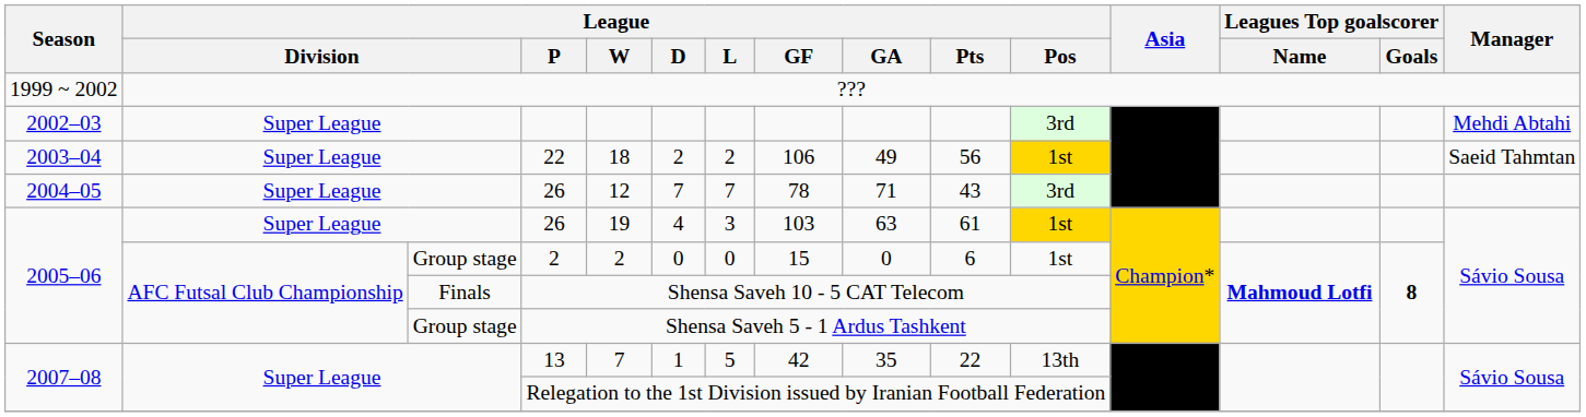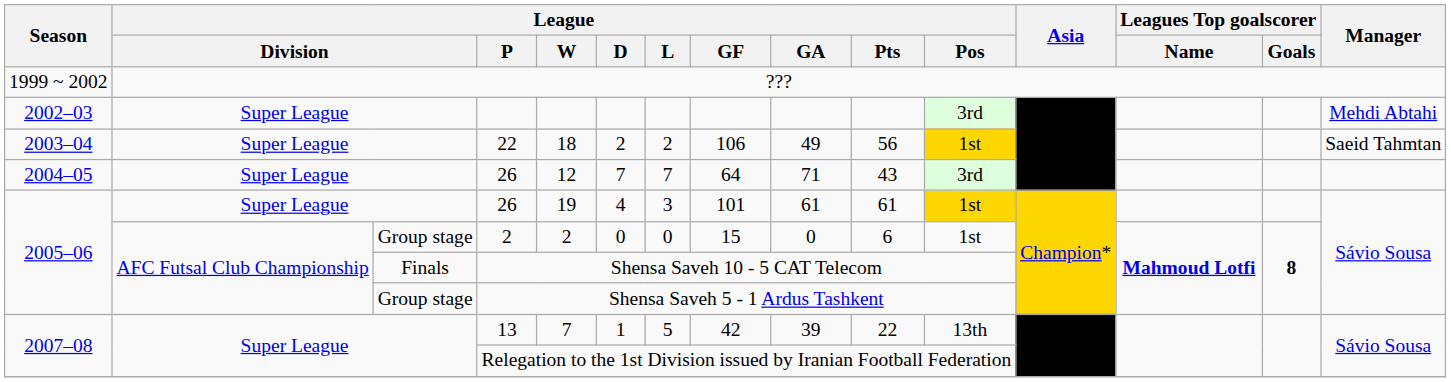 <table class="wikitable" style="text-align: center">
 <tr>
 <th rowspan=2>Season</th>
 <th colspan=10>League</th>
 <th rowspan=2><a href='#'>Asia</a></th>
 <th colspan=2>Leagues Top goalscorer</th>
 <th rowspan=2>Manager</th>
 </tr>
 <tr>
 <th colspan=2>Division</th>
 <th>P</th>
 <th>W</th>
 <th>D</th>
 <th>L</th>
 <th>GF</th>
 <th>GA</th>
 <th>Pts</th>
 <th>Pos</th>
 <th>Name</th>
 <th>Goals</th>
 </tr>
 <tr>
 <td>1999 ~ 2002</td>
 <td colspan=14>???</td>
 </tr>
 <tr>
 <td><a href='#'>2002–03</a></td>
 <td colspan=2><a href='#'>Super League</a></td>
 <td></td>
 <td></td>
 <td></td>
 <td></td>
 <td></td>
 <td></td>
 <td></td>
 <td bgcolor=#DDFFDD>3rd</td>
 <td rowspan=3 bgcolor=black></td>
 <td></td>
 <td></td>
 <td> <a href='#'>Mehdi Abtahi</a></td>
 </tr>
 <tr>
 <td><a href='#'>2003–04</a></td>
 <td colspan=2><a href='#'>Super League</a></td>
 <td>22</td>
 <td>18</td>
 <td>2</td>
 <td>2</td>
 <td>106</td>
 <td>49</td>
 <td>56</td>
 <td bgcolor=gold>1st</td>
 <td></td>
 <td></td>
 <td> Saeid Tahmtan</td>
 </tr>
 <tr>
 <td><a href='#'>2004–05</a></td>
 <td colspan=2><a href='#'>Super League</a></td>
 <td>26</td>
 <td>12</td>
 <td>7</td>
 <td>7</td>
-<td>78</td>
+<td>64</td>
 <td>71</td>
 <td>43</td>
 <td bgcolor=#DDFFDD>3rd</td>
 <td></td>
 <td></td>
 <td></td>
 </tr>
 <tr>
 <td rowspan=4><a href='#'>2005–06</a></td>
 <td colspan=2><a href='#'>Super League</a></td>
 <td>26</td>
 <td>19</td>
 <td>4</td>
 <td>3</td>
-<td>103</td>
-<td>63</td>
+<td>101</td>
+<td>61</td>
 <td>61</td>
 <td bgcolor=gold>1st</td>
 <td rowspan=4 bgcolor=gold><a href='#'>Champion</a>*</td>
 <td></td>
 <td></td>
 <td rowspan=4> <a href='#'>Sávio Sousa</a></td>
 </tr>
 <tr>
 <td rowspan=3><a href='#'>AFC Futsal Club Championship</a></td>
 <td>Group stage</td>
 <td>2</td>
 <td>2</td>
 <td>0</td>
 <td>0</td>
 <td>15</td>
 <td>0</td>
 <td>6</td>
 <td>1st</td>
 <td rowspan=3> <strong><a href='#'>Mahmoud Lotfi</a></strong></td>
 <td rowspan=3><strong>8</strong></td>
 </tr>
 <tr>
 <td>Finals</td>
 <td colspan=8>Shensa Saveh 10 - 5  CAT Telecom</td>
 </tr>
 <tr>
 <td>Group stage</td>
 <td colspan=8>Shensa Saveh 5 - 1  <a href='#'>Ardus Tashkent</a></td>
 </tr>
 <tr>
 <td rowspan=2><a href='#'>2007–08</a></td>
 <td colspan=2 rowspan=2><a href='#'>Super League</a></td>
 <td>13</td>
 <td>7</td>
 <td>1</td>
 <td>5</td>
 <td>42</td>
-<td>35</td>
+<td>39</td>
 <td>22</td>
 <td>13th</td>
 <td rowspan=2 bgcolor=black></td>
 <td rowspan=2></td>
 <td rowspan=2></td>
 <td rowspan=2> <a href='#'>Sávio Sousa</a></td>
 </tr>
 <tr>
 <td colspan=8>Relegation to the 1st Division issued by Iranian Football Federation</td>
 </tr>
 <tr>
 </tr>
 </table>
